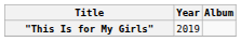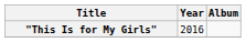 <table class="wikitable plainrowheaders" style="text-align:center;" border="2">
 <tr>
 <th scope="col" style="width:17em;">Title</th>
 <th scope="col" style="width:1em;">Year</th>
 <th scope="col">Album</th>
 </tr>
 <tr>
 <th scope="row">"This Is for My Girls"<br></th>
-<td>2019</td>
+<td>2016</td>
 <td></td>
 </tr>
 <tr>
 </tr>
 </table>
